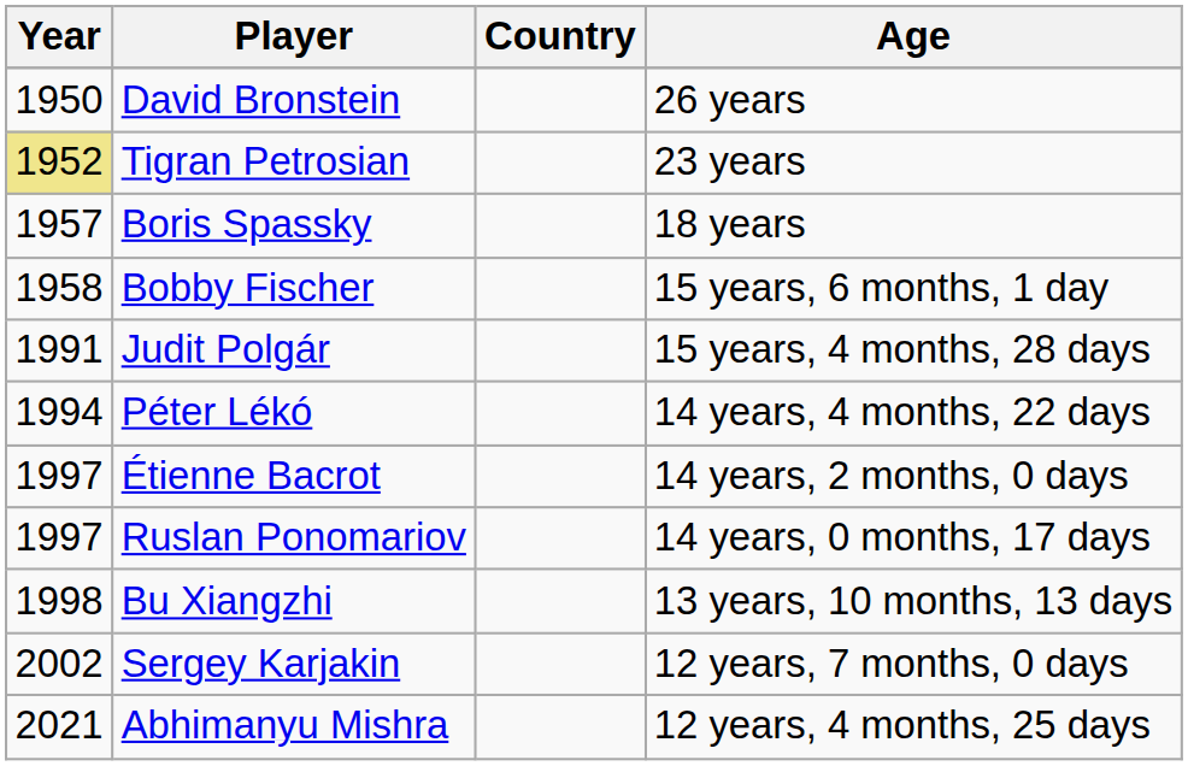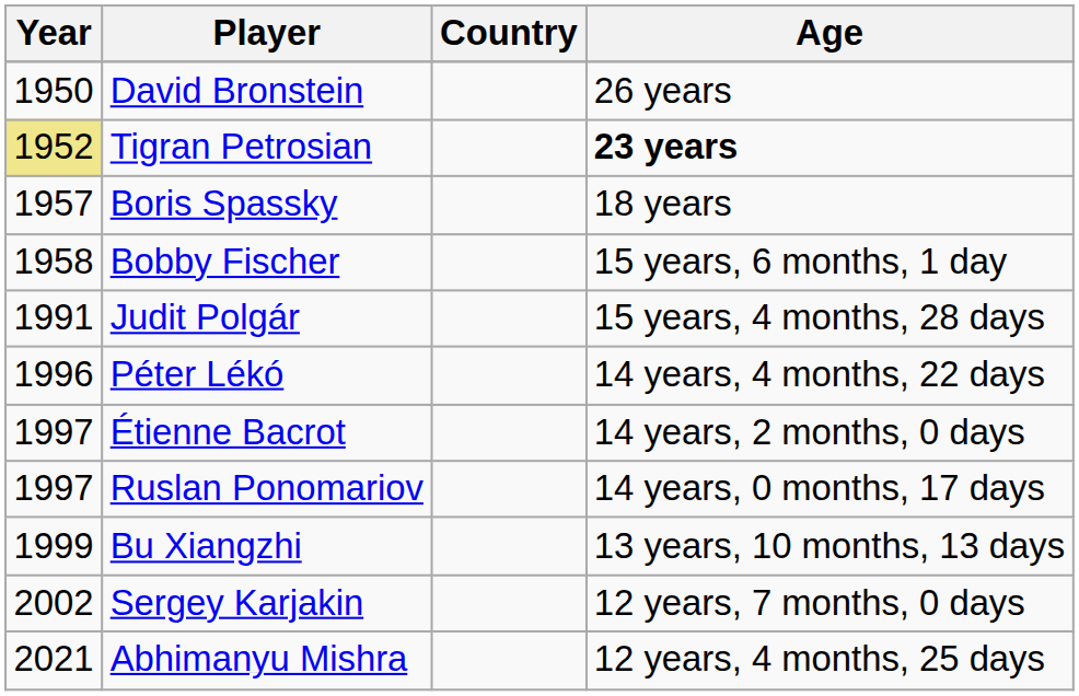 <table class="wikitable">
 <tr>
 <th>Year</th>
 <th>Player</th>
 <th>Country</th>
 <th>Age</th>
 </tr>
 <tr>
 </tr>
 <tr>
 <td>1950</td>
 <td><a href='#'>David Bronstein</a></td>
 <td></td>
 <td>26 years</td>
 </tr>
 <tr>
 <td style="background: khaki;">1952</td>
 <td><a href='#'>Tigran Petrosian</a></td>
 <td></td>
-<td>23 years</td>
+<td><strong>23 years</strong></td>
 </tr>
 <tr>
 <td>1957</td>
 <td><a href='#'>Boris Spassky</a></td>
 <td></td>
 <td>18 years</td>
 </tr>
 <tr>
 <td>1958</td>
 <td><a href='#'>Bobby Fischer</a></td>
 <td></td>
 <td>15 years, 6 months, 1 day</td>
 </tr>
 <tr>
 <td>1991</td>
 <td><a href='#'>Judit Polgár</a></td>
 <td></td>
 <td>15 years, 4 months, 28 days</td>
 </tr>
 <tr>
-<td>1994</td>
+<td>1996</td>
 <td><a href='#'>Péter Lékó</a></td>
 <td></td>
 <td>14 years, 4 months, 22 days</td>
 </tr>
 <tr>
 <td>1997</td>
 <td><a href='#'>Étienne Bacrot</a></td>
 <td></td>
 <td>14 years, 2 months, 0 days</td>
 </tr>
 <tr>
 <td>1997</td>
 <td><a href='#'>Ruslan Ponomariov</a></td>
 <td></td>
 <td>14 years, 0 months, 17 days</td>
 </tr>
 <tr>
-<td>1998</td>
+<td>1999</td>
 <td><a href='#'>Bu Xiangzhi</a></td>
 <td></td>
 <td>13 years, 10 months, 13 days</td>
 </tr>
 <tr>
 <td>2002</td>
 <td><a href='#'>Sergey Karjakin</a></td>
 <td></td>
 <td>12 years, 7 months, 0 days</td>
 </tr>
 <tr>
 <td>2021</td>
 <td><a href='#'>Abhimanyu Mishra</a></td>
 <td></td>
 <td>12 years, 4 months, 25 days</td>
 </tr>
 </table>
